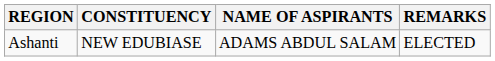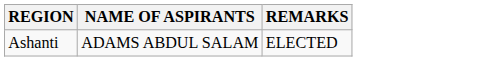 <table class="wikitable">
 <tr>
 <th>REGION</th>
-<th>CONSTITUENCY</th>
 <th>NAME OF ASPIRANTS</th>
 <th>REMARKS</th>
 </tr>
 <tr>
 <td>Ashanti</td>
-<td>NEW EDUBIASE</td>
 <td>ADAMS ABDUL SALAM</td>
 <td>ELECTED</td>
 </tr>
 </table>
